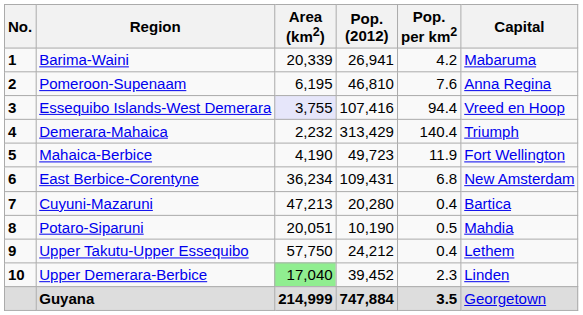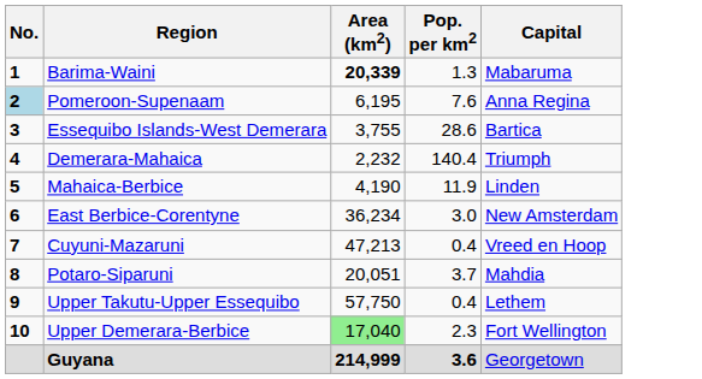 <table class="wikitable sortable" style="font-size:95%;">
 <tr>
 <th>No.</th>
 <th>Region</th>
 <th>Area<br>(km<sup>2</sup>)</th>
-<th>Pop.<br>(2012)</th>
 <th>Pop.<br>per km<sup>2</sup></th>
 <th>Capital</th>
 </tr>
 <tr>
 <td><strong>1</strong></td>
 <td><a href='#'>Barima-Waini</a></td>
-<td align=right>20,339</td>
-<td align=right>26,941</td>
-<td align=right>4.2</td>
+<td align=right><strong>20,339</strong></td>
+<td align=right>1.3</td>
 <td><a href='#'>Mabaruma</a></td>
 </tr>
 <tr>
-<td><strong>2</strong></td>
+<td style="background: lightblue;"><strong>2</strong></td>
 <td><a href='#'>Pomeroon-Supenaam</a></td>
 <td align=right>6,195</td>
-<td align=right>46,810</td>
 <td align=right>7.6</td>
 <td><a href='#'>Anna Regina</a></td>
 </tr>
 <tr>
 <td><strong>3</strong></td>
 <td><a href='#'>Essequibo Islands-West Demerara</a></td>
-<td align=right style="background: lavender;">3,755</td>
-<td align=right>107,416</td>
-<td align=right>94.4</td>
-<td><a href='#'>Vreed en Hoop</a></td>
+<td align=right>3,755</td>
+<td align=right>28.6</td>
+<td><a href='#'>Bartica</a></td>
 </tr>
 <tr>
 <td><strong>4</strong></td>
 <td><a href='#'>Demerara-Mahaica</a></td>
 <td align=right>2,232</td>
-<td align=right>313,429</td>
 <td align=right>140.4</td>
 <td><a href='#'>Triumph</a></td>
 </tr>
 <tr>
 <td><strong>5</strong></td>
 <td><a href='#'>Mahaica-Berbice</a></td>
 <td align=right>4,190</td>
-<td align=right>49,723</td>
 <td align=right>11.9</td>
-<td><a href='#'>Fort Wellington</a></td>
+<td><a href='#'>Linden</a></td>
 </tr>
 <tr>
 <td><strong>6</strong></td>
 <td><a href='#'>East Berbice-Corentyne</a></td>
 <td align=right>36,234</td>
-<td align=right>109,431</td>
-<td align=right>6.8</td>
+<td align=right>3.0</td>
 <td><a href='#'>New Amsterdam</a></td>
 </tr>
 <tr>
 <td><strong>7</strong></td>
 <td><a href='#'>Cuyuni-Mazaruni</a></td>
 <td align=right>47,213</td>
-<td align=right>20,280</td>
 <td align=right>0.4</td>
-<td><a href='#'>Bartica</a></td>
+<td><a href='#'>Vreed en Hoop</a></td>
 </tr>
 <tr>
 <td><strong>8</strong></td>
 <td><a href='#'>Potaro-Siparuni</a></td>
 <td align=right>20,051</td>
-<td align=right>10,190</td>
-<td align=right>0.5</td>
+<td align=right>3.7</td>
 <td><a href='#'>Mahdia</a></td>
 </tr>
 <tr>
 <td><strong>9</strong></td>
 <td><a href='#'>Upper Takutu-Upper Essequibo</a></td>
 <td align=right>57,750</td>
-<td align=right>24,212</td>
 <td align=right>0.4</td>
 <td><a href='#'>Lethem</a></td>
 </tr>
 <tr>
 <td><strong>10</strong></td>
 <td><a href='#'>Upper Demerara-Berbice</a></td>
 <td align=right style="background: lightgreen;">17,040</td>
-<td align=right>39,452</td>
 <td align=right>2.3</td>
-<td><a href='#'>Linden</a></td>
+<td><a href='#'>Fort Wellington</a></td>
 </tr>
 <tr class="sortbottom" style="background-color:#DDDDDD;">
 <td> </td>
 <td><strong>Guyana</strong></td>
 <td align=right><strong>214,999</strong></td>
-<td align=right><strong>747,884</strong></td>
-<td align=right><strong>3.5</strong></td>
+<td align=right><strong>3.6</strong></td>
 <td><a href='#'>Georgetown</a></td>
 </tr>
 </table>
